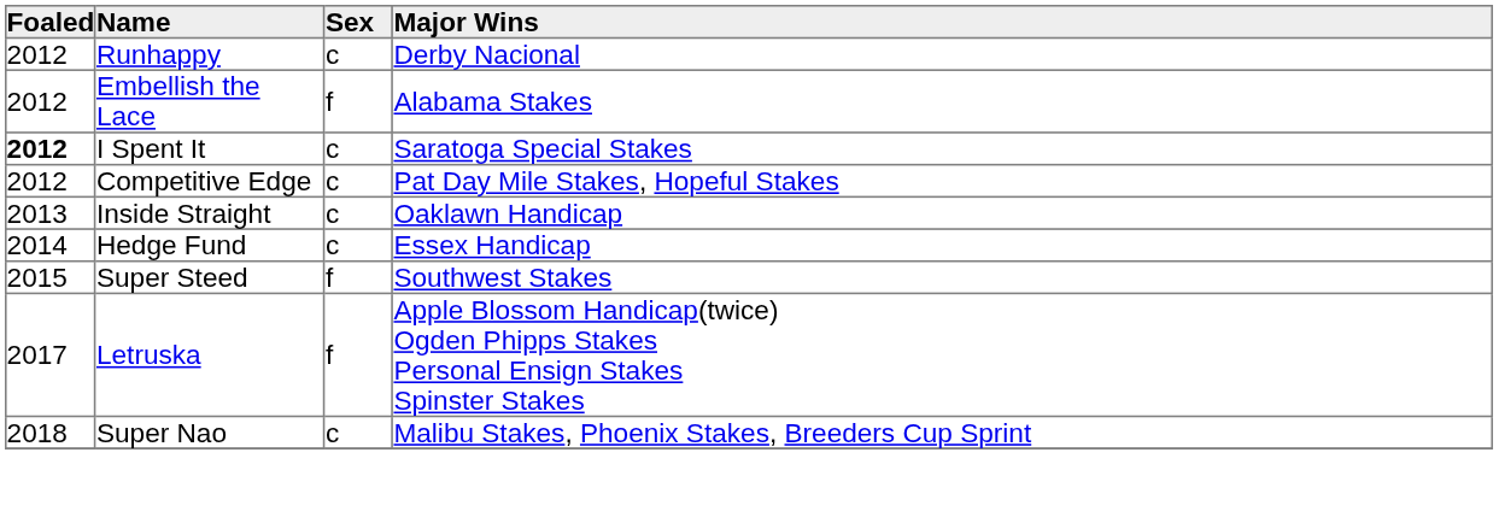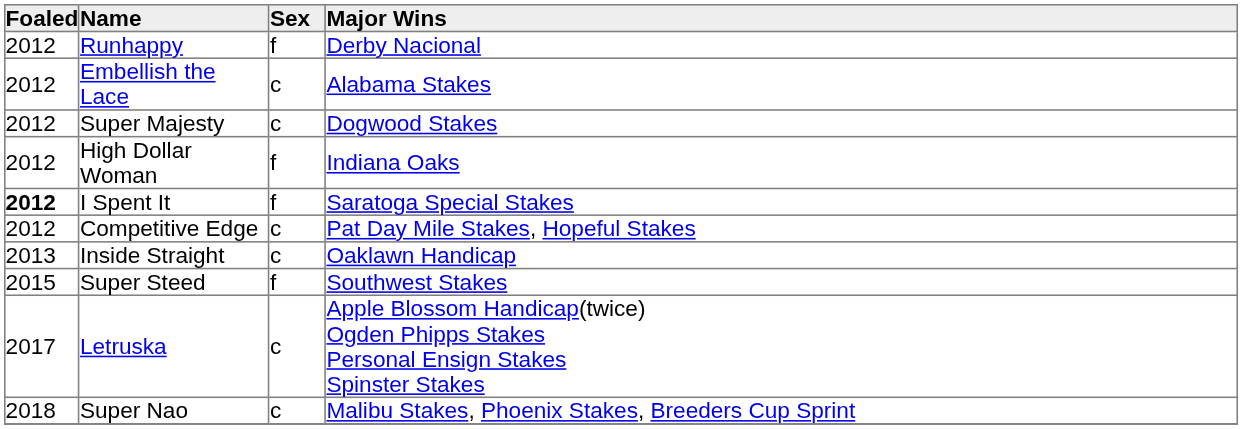 <table border="1" cellpadding="0" style="border-collapse: collapse; font-size:90%">
 <tr style="background:#eee;">
 <td style="width:35px;"><strong>Foaled</strong></td>
 <td style="width:120px;"><strong>Name</strong></td>
 <td style="width:35px;"><strong>Sex</strong></td>
 <td style="width:580px;"><strong>Major Wins</strong></td>
 </tr>
 <tr>
 <td>2012</td>
 <td><a href='#'>Runhappy</a></td>
-<td>c</td>
+<td>f</td>
 <td><a href='#'>Derby Nacional</a></td>
 </tr>
 <tr>
 <td>2012</td>
 <td><a href='#'>Embellish the Lace</a></td>
+<td>c</td>
+<td><a href='#'>Alabama Stakes</a></td>
+</tr>
+<tr>
+<td>2012</td>
+<td>Super Majesty</td>
+<td>c</td>
+<td><a href='#'>Dogwood Stakes</a></td>
+</tr>
+<tr>
+<td>2012</td>
+<td>High Dollar Woman</td>
 <td>f</td>
-<td><a href='#'>Alabama Stakes</a></td>
+<td><a href='#'>Indiana Oaks</a></td>
 </tr>
 <tr>
 <td><strong>2012</strong></td>
 <td>I Spent It</td>
-<td>c</td>
+<td>f</td>
 <td><a href='#'>Saratoga Special Stakes</a></td>
 </tr>
 <tr>
 <td>2012</td>
 <td>Competitive Edge</td>
 <td>c</td>
 <td><a href='#'>Pat Day Mile Stakes</a>, <a href='#'>Hopeful Stakes</a></td>
 </tr>
 <tr>
 <td>2013</td>
 <td>Inside Straight</td>
 <td>c</td>
 <td><a href='#'>Oaklawn Handicap</a></td>
 </tr>
 <tr>
-<td>2014</td>
-<td>Hedge Fund</td>
-<td>c</td>
-<td><a href='#'>Essex Handicap</a></td>
-</tr>
-<tr>
 <td>2015</td>
 <td>Super Steed</td>
 <td>f</td>
 <td><a href='#'>Southwest Stakes</a></td>
 </tr>
 <tr>
 <td>2017</td>
 <td><a href='#'>Letruska</a></td>
-<td>f</td>
+<td>c</td>
 <td><a href='#'>Apple Blossom Handicap</a>(twice)<br><a href='#'>Ogden Phipps Stakes</a><br><a href='#'>Personal Ensign Stakes</a><br><a href='#'>Spinster Stakes</a></td>
 </tr>
 <tr>
 <td>2018</td>
 <td>Super Nao</td>
 <td>c</td>
 <td><a href='#'>Malibu Stakes</a>, <a href='#'> Phoenix Stakes</a>, <a href='#'>Breeders Cup Sprint</a></td>
 </tr>
 <tr>
 </tr>
 </table>
